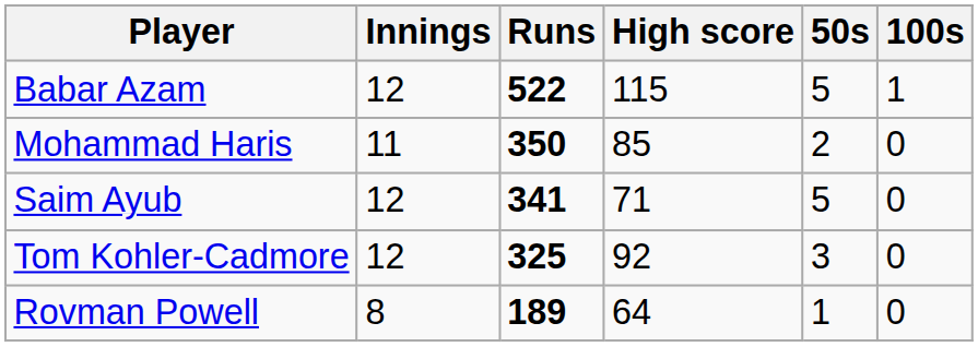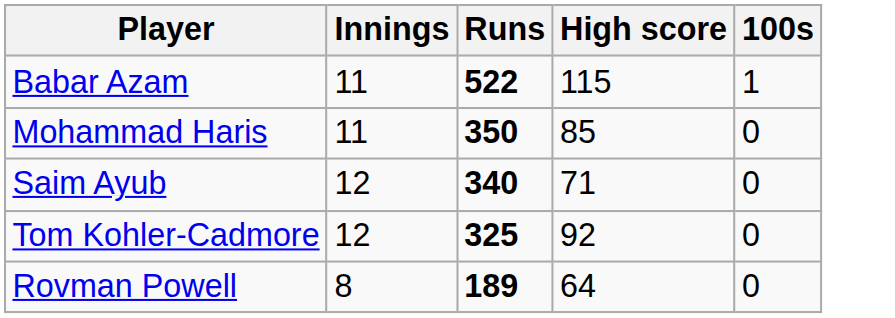 <table class="wikitable">
 <tr>
 <th>Player</th>
 <th>Innings</th>
 <th>Runs</th>
 <th>High score</th>
-<th>50s</th>
 <th>100s</th>
 </tr>
 <tr>
 <td><a href='#'>Babar Azam</a></td>
-<td>12</td>
+<td>11</td>
 <td><strong>522</strong></td>
 <td>115</td>
-<td>5</td>
 <td>1</td>
 </tr>
 <tr>
 <td><a href='#'>Mohammad Haris</a></td>
 <td>11</td>
 <td><strong>350</strong></td>
 <td>85</td>
-<td>2</td>
 <td>0</td>
 </tr>
 <tr>
 <td><a href='#'>Saim Ayub</a></td>
 <td>12</td>
-<td><strong>341</strong></td>
+<td><strong>340</strong></td>
 <td>71</td>
-<td>5</td>
 <td>0</td>
 </tr>
 <tr>
 <td><a href='#'>Tom Kohler-Cadmore</a></td>
 <td>12</td>
 <td><strong>325</strong></td>
 <td>92</td>
-<td>3</td>
 <td>0</td>
 </tr>
 <tr>
 <td><a href='#'>Rovman Powell</a></td>
 <td>8</td>
 <td><strong>189</strong></td>
 <td>64</td>
-<td>1</td>
 <td>0</td>
 </tr>
 </table>
